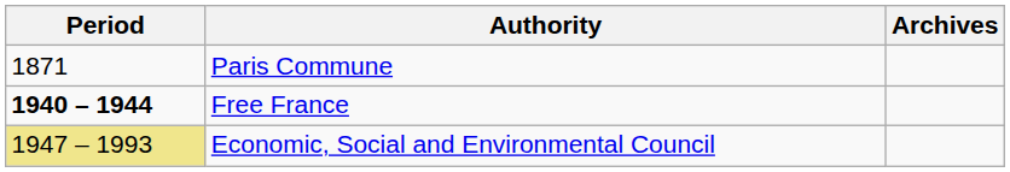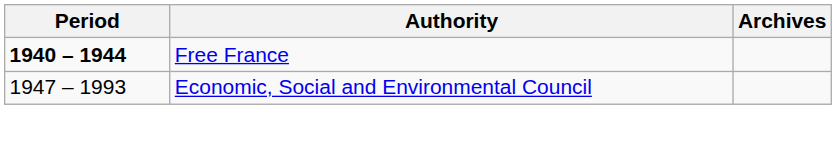 <table class="wikitable" style="width:50%">
 <tr>
 <th style="width:20%">Period</th>
 <th>Authority</th>
 <th style="width:5%">Archives</th>
 </tr>
 <tr>
-<td>1871</td>
-<td><a href='#'>Paris Commune</a></td>
-<td></td>
-</tr>
-<tr>
 <td><strong>1940 – 1944</strong></td>
 <td><a href='#'>Free France</a></td>
 <td></td>
 </tr>
 <tr>
-<td style="background: khaki;">1947 – 1993</td>
+<td>1947 – 1993</td>
 <td><a href='#'>Economic, Social and Environmental Council</a></td>
 <td></td>
 </tr>
 </table>
